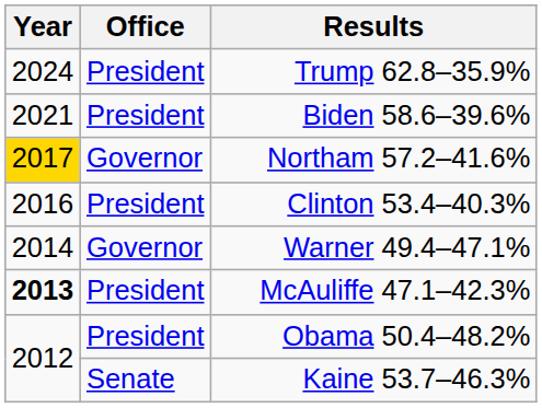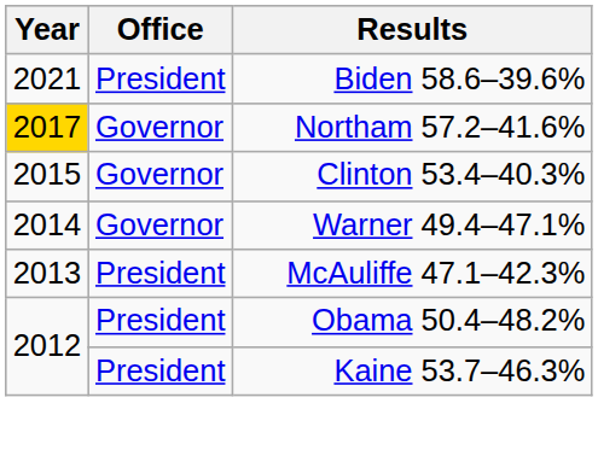 <table class=wikitable>
 <tr>
 <th width="30">Year</th>
 <th width="60">Office</th>
 <th width="180">Results</th>
-</tr>
-<tr>
-<td>2024</td>
-<td><a href='#'>President</a></td>
-<td align="right" ><a href='#'>Trump</a> 62.8–35.9%</td>
 </tr>
 <tr>
 <td>2021</td>
 <td><a href='#'>President</a></td>
 <td align="right" ><a href='#'>Biden</a> 58.6–39.6%</td>
 </tr>
 <tr>
 <td style="background: gold;">2017</td>
 <td><a href='#'>Governor</a></td>
 <td align="right" ><a href='#'>Northam</a> 57.2–41.6%</td>
 </tr>
 <tr>
-<td>2016</td>
-<td><a href='#'>President</a></td>
+<td>2015</td>
+<td><a href='#'>Governor</a></td>
 <td align="right" ><a href='#'>Clinton</a> 53.4–40.3%</td>
 </tr>
 <tr>
 <td>2014</td>
 <td><a href='#'>Governor</a></td>
 <td align="right" ><a href='#'>Warner</a> 49.4–47.1%</td>
 </tr>
 <tr>
-<td><strong>2013</strong></td>
+<td>2013</td>
 <td><a href='#'>President</a></td>
 <td align="right" ><a href='#'>McAuliffe</a> 47.1–42.3%</td>
 </tr>
 <tr>
 <td rowspan="2">2012</td>
 <td><a href='#'>President</a></td>
 <td align="right" ><a href='#'>Obama</a> 50.4–48.2%</td>
 </tr>
 <tr>
-<td><a href='#'>Senate</a></td>
+<td><a href='#'>President</a></td>
 <td align="right" ><a href='#'>Kaine</a> 53.7–46.3%</td>
 </tr>
 </table>
